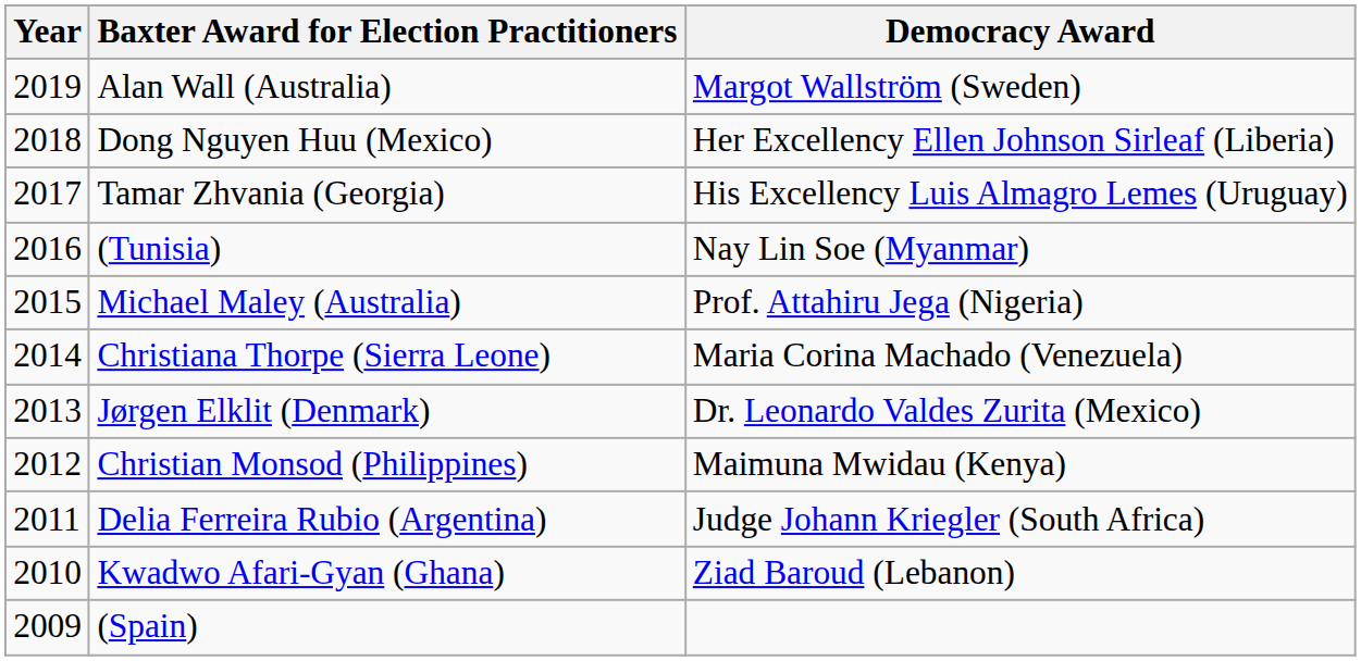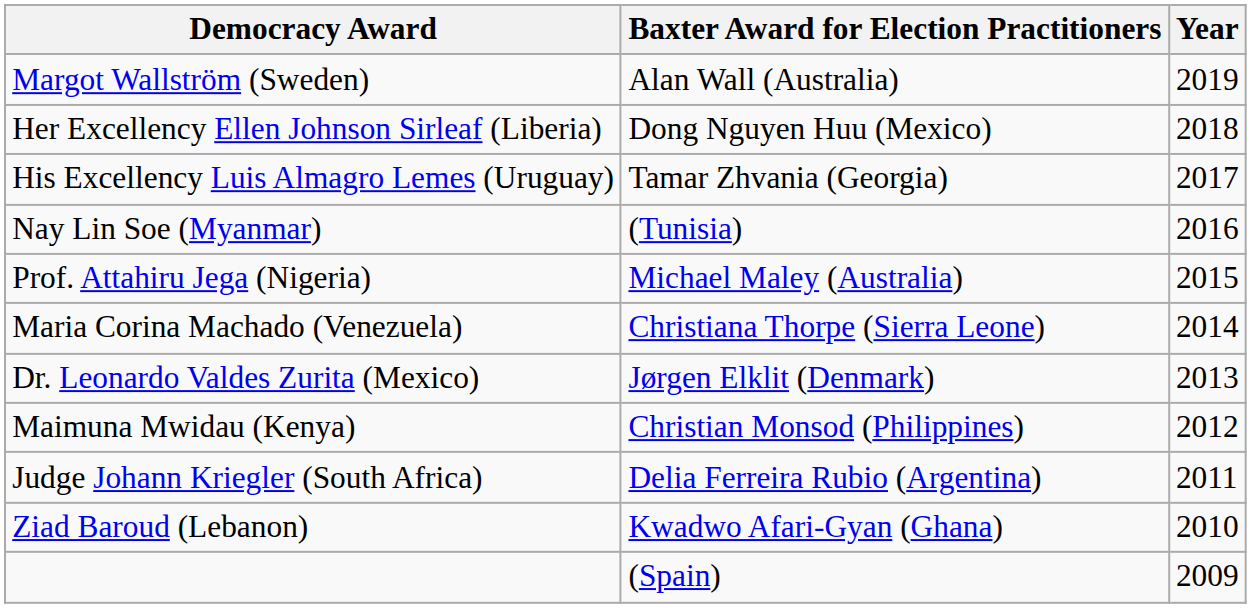 <table class="wikitable">
 <tr>
+<th>Democracy Award</th>
+<th>Baxter Award for Election Practitioners</th>
 <th>Year</th>
-<th>Baxter Award for Election Practitioners</th>
-<th>Democracy Award</th>
 </tr>
 <tr>
+<td><a href='#'>Margot Wallström</a> (Sweden)</td>
+<td>Alan Wall (Australia)</td>
 <td>2019</td>
-<td>Alan Wall (Australia)</td>
-<td><a href='#'>Margot Wallström</a> (Sweden)</td>
 </tr>
 <tr>
+<td>Her Excellency <a href='#'>Ellen Johnson Sirleaf</a> (Liberia)</td>
+<td>Dong Nguyen Huu (Mexico)</td>
 <td>2018</td>
-<td>Dong Nguyen Huu (Mexico)</td>
-<td>Her Excellency <a href='#'>Ellen Johnson Sirleaf</a> (Liberia)</td>
 </tr>
 <tr>
+<td>His Excellency <a href='#'>Luis Almagro Lemes</a> (Uruguay)</td>
+<td>Tamar Zhvania (Georgia)</td>
 <td>2017</td>
-<td>Tamar Zhvania (Georgia)</td>
-<td>His Excellency <a href='#'>Luis Almagro Lemes</a> (Uruguay)</td>
 </tr>
 <tr>
+<td> Nay Lin Soe (<a href='#'>Myanmar</a>)</td>
+<td>  (<a href='#'>Tunisia</a>)</td>
 <td>2016</td>
-<td>  (<a href='#'>Tunisia</a>)</td>
-<td> Nay Lin Soe (<a href='#'>Myanmar</a>)</td>
 </tr>
 <tr>
+<td>Prof. <a href='#'>Attahiru Jega</a> (Nigeria)</td>
+<td> <a href='#'>Michael Maley</a> (<a href='#'>Australia</a>)</td>
 <td>2015</td>
-<td> <a href='#'>Michael Maley</a> (<a href='#'>Australia</a>)</td>
-<td>Prof. <a href='#'>Attahiru Jega</a> (Nigeria)</td>
 </tr>
 <tr>
+<td>Maria Corina Machado (Venezuela)</td>
+<td> <a href='#'>Christiana Thorpe</a> (<a href='#'>Sierra Leone</a>)</td>
 <td>2014</td>
-<td> <a href='#'>Christiana Thorpe</a> (<a href='#'>Sierra Leone</a>)</td>
-<td>Maria Corina Machado (Venezuela)</td>
 </tr>
 <tr>
+<td>Dr. <a href='#'>Leonardo Valdes Zurita</a> (Mexico)</td>
+<td> <a href='#'>Jørgen Elklit</a> (<a href='#'>Denmark</a>)</td>
 <td>2013</td>
-<td> <a href='#'>Jørgen Elklit</a> (<a href='#'>Denmark</a>)</td>
-<td>Dr. <a href='#'>Leonardo Valdes Zurita</a> (Mexico)</td>
 </tr>
 <tr>
+<td>Maimuna Mwidau (Kenya)</td>
+<td> <a href='#'>Christian Monsod</a> (<a href='#'>Philippines</a>)</td>
 <td>2012</td>
-<td> <a href='#'>Christian Monsod</a> (<a href='#'>Philippines</a>)</td>
-<td>Maimuna Mwidau (Kenya)</td>
 </tr>
 <tr>
+<td>Judge <a href='#'>Johann Kriegler</a> (South Africa)</td>
+<td> <a href='#'>Delia Ferreira Rubio</a> (<a href='#'>Argentina</a>)</td>
 <td>2011</td>
-<td> <a href='#'>Delia Ferreira Rubio</a> (<a href='#'>Argentina</a>)</td>
-<td>Judge <a href='#'>Johann Kriegler</a> (South Africa)</td>
 </tr>
 <tr>
+<td><a href='#'>Ziad Baroud</a> (Lebanon)</td>
+<td> <a href='#'>Kwadwo Afari-Gyan</a> (<a href='#'>Ghana</a>)</td>
 <td>2010</td>
-<td> <a href='#'>Kwadwo Afari-Gyan</a> (<a href='#'>Ghana</a>)</td>
-<td><a href='#'>Ziad Baroud</a> (Lebanon)</td>
 </tr>
 <tr>
+<td></td>
+<td>  (<a href='#'>Spain</a>)</td>
 <td>2009</td>
-<td>  (<a href='#'>Spain</a>)</td>
-<td></td>
 </tr>
 </table>
